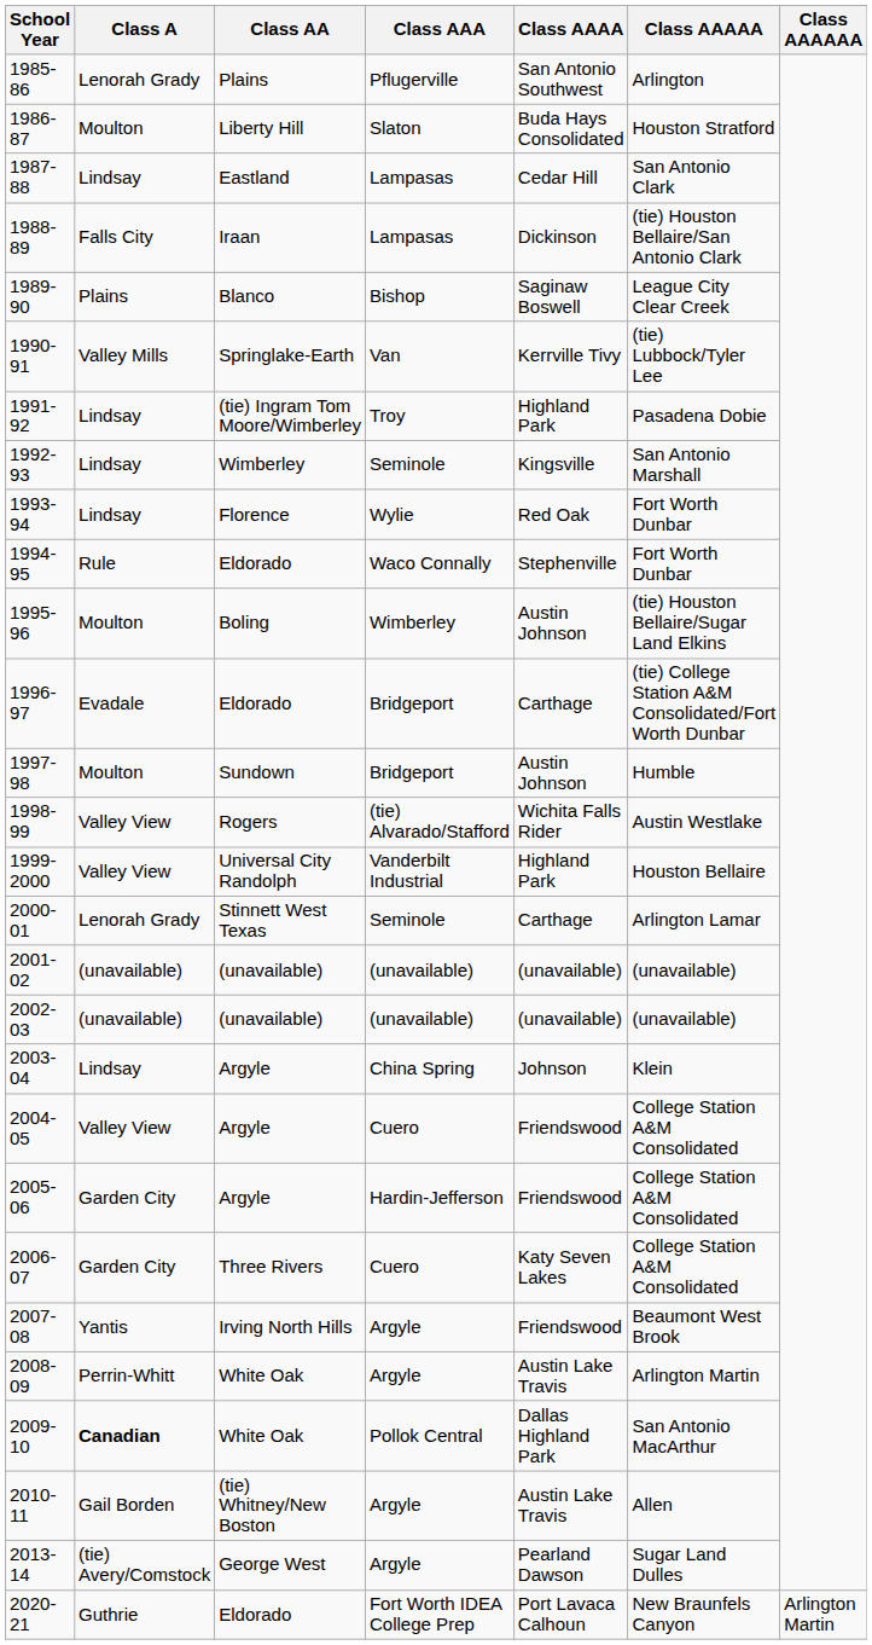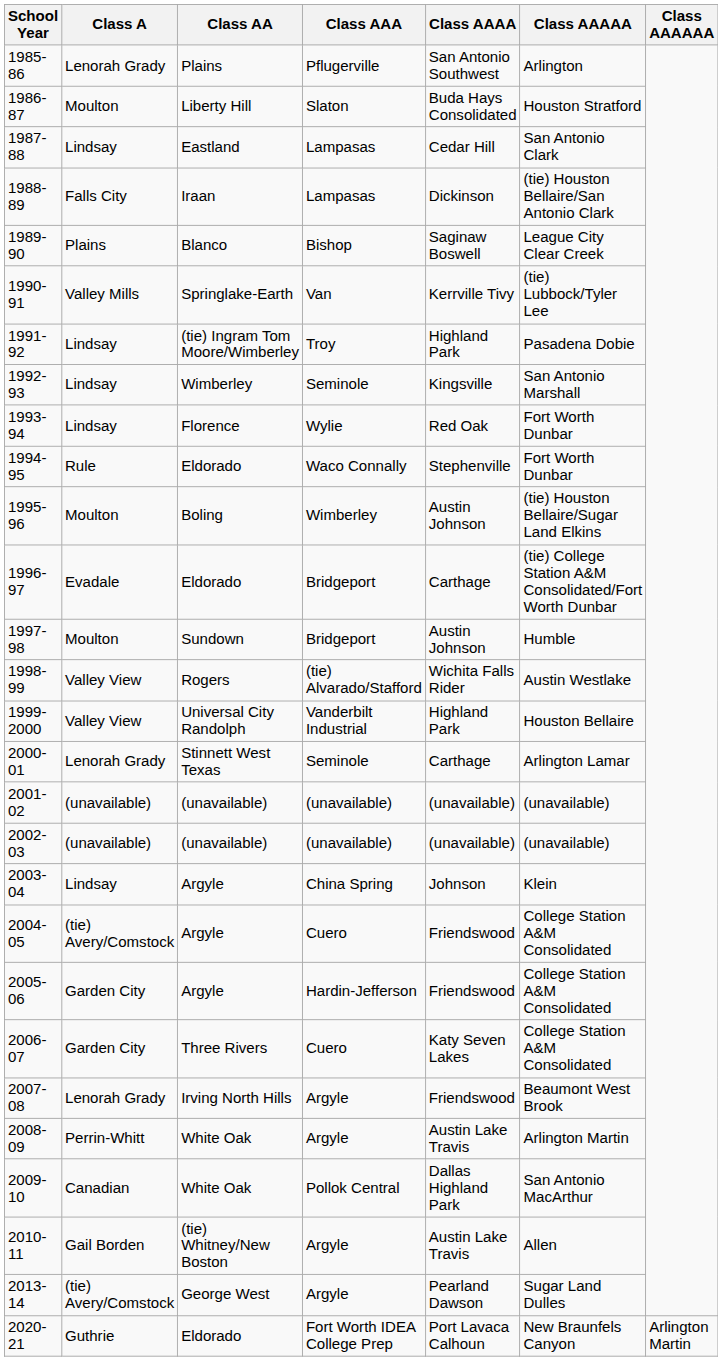 <table class="wikitable sortable">
 <tr>
 <th>School Year</th>
 <th>Class A</th>
 <th>Class AA</th>
 <th>Class AAA</th>
 <th>Class AAAA</th>
 <th>Class AAAAA</th>
 <th>Class AAAAAA</th>
 </tr>
 <tr>
 <td>1985-86</td>
 <td>Lenorah Grady</td>
 <td>Plains</td>
 <td>Pflugerville</td>
 <td>San Antonio Southwest</td>
 <td>Arlington</td>
 <td rowspan="27"></td>
 </tr>
 <tr>
 <td>1986-87</td>
 <td>Moulton</td>
 <td>Liberty Hill</td>
 <td>Slaton</td>
 <td>Buda Hays Consolidated</td>
 <td>Houston Stratford</td>
 </tr>
 <tr>
 <td>1987-88</td>
 <td>Lindsay</td>
 <td>Eastland</td>
 <td>Lampasas</td>
 <td>Cedar Hill</td>
 <td>San Antonio Clark</td>
 </tr>
 <tr>
 <td>1988-89</td>
 <td>Falls City</td>
 <td>Iraan</td>
 <td>Lampasas</td>
 <td>Dickinson</td>
 <td>(tie) Houston Bellaire/San Antonio Clark</td>
 </tr>
 <tr>
 <td>1989-90</td>
 <td>Plains</td>
 <td>Blanco</td>
 <td>Bishop</td>
 <td>Saginaw Boswell</td>
 <td>League City Clear Creek</td>
 </tr>
 <tr>
 <td>1990-91</td>
 <td>Valley Mills</td>
 <td>Springlake-Earth</td>
 <td>Van</td>
 <td>Kerrville Tivy</td>
 <td>(tie) Lubbock/Tyler Lee</td>
 </tr>
 <tr>
 <td>1991-92</td>
 <td>Lindsay</td>
 <td>(tie) Ingram Tom Moore/Wimberley</td>
 <td>Troy</td>
 <td>Highland Park</td>
 <td>Pasadena Dobie</td>
 </tr>
 <tr>
 <td>1992-93</td>
 <td>Lindsay</td>
 <td>Wimberley</td>
 <td>Seminole</td>
 <td>Kingsville</td>
 <td>San Antonio Marshall</td>
 </tr>
 <tr>
 <td>1993-94</td>
 <td>Lindsay</td>
 <td>Florence</td>
 <td>Wylie</td>
 <td>Red Oak</td>
 <td>Fort Worth Dunbar</td>
 </tr>
 <tr>
 <td>1994-95</td>
 <td>Rule</td>
 <td>Eldorado</td>
 <td>Waco Connally</td>
 <td>Stephenville</td>
 <td>Fort Worth Dunbar</td>
 </tr>
 <tr>
 <td>1995-96</td>
 <td>Moulton</td>
 <td>Boling</td>
 <td>Wimberley</td>
 <td>Austin Johnson</td>
 <td>(tie) Houston Bellaire/Sugar Land Elkins</td>
 </tr>
 <tr>
 <td>1996-97</td>
 <td>Evadale</td>
 <td>Eldorado</td>
 <td>Bridgeport</td>
 <td>Carthage</td>
 <td>(tie) College Station A&M Consolidated/Fort Worth Dunbar</td>
 </tr>
 <tr>
 <td>1997-98</td>
 <td>Moulton</td>
 <td>Sundown</td>
 <td>Bridgeport</td>
 <td>Austin Johnson</td>
 <td>Humble</td>
 </tr>
 <tr>
 <td>1998-99</td>
 <td>Valley View</td>
 <td>Rogers</td>
 <td>(tie) Alvarado/Stafford</td>
 <td>Wichita Falls Rider</td>
 <td>Austin Westlake</td>
 </tr>
 <tr>
 <td>1999-2000</td>
 <td>Valley View</td>
 <td>Universal City Randolph</td>
 <td>Vanderbilt Industrial</td>
 <td>Highland Park</td>
 <td>Houston Bellaire</td>
 </tr>
 <tr>
 <td>2000-01</td>
 <td>Lenorah Grady</td>
 <td>Stinnett West Texas</td>
 <td>Seminole</td>
 <td>Carthage</td>
 <td>Arlington Lamar</td>
 </tr>
 <tr>
 <td>2001-02</td>
 <td>(unavailable)</td>
 <td>(unavailable)</td>
 <td>(unavailable)</td>
 <td>(unavailable)</td>
 <td>(unavailable)</td>
 </tr>
 <tr>
 <td>2002-03</td>
 <td>(unavailable)</td>
 <td>(unavailable)</td>
 <td>(unavailable)</td>
 <td>(unavailable)</td>
 <td>(unavailable)</td>
 </tr>
 <tr>
 <td>2003-04</td>
 <td>Lindsay</td>
 <td>Argyle</td>
 <td>China Spring</td>
 <td>Johnson</td>
 <td>Klein</td>
 </tr>
 <tr>
 <td>2004-05</td>
-<td>Valley View</td>
+<td>(tie) Avery/Comstock</td>
 <td>Argyle</td>
 <td>Cuero</td>
 <td>Friendswood</td>
 <td>College Station A&M Consolidated</td>
 </tr>
 <tr>
 <td>2005-06</td>
 <td>Garden City</td>
 <td>Argyle</td>
 <td>Hardin-Jefferson</td>
 <td>Friendswood</td>
 <td>College Station A&M Consolidated</td>
 </tr>
 <tr>
 <td>2006-07</td>
 <td>Garden City</td>
 <td>Three Rivers</td>
 <td>Cuero</td>
 <td>Katy Seven Lakes</td>
 <td>College Station A&M Consolidated</td>
 </tr>
 <tr>
 <td>2007-08</td>
-<td>Yantis</td>
+<td>Lenorah Grady</td>
 <td>Irving North Hills</td>
 <td>Argyle</td>
 <td>Friendswood</td>
 <td>Beaumont West Brook</td>
 </tr>
 <tr>
 <td>2008-09</td>
 <td>Perrin-Whitt</td>
 <td>White Oak</td>
 <td>Argyle</td>
 <td>Austin Lake Travis</td>
 <td>Arlington Martin</td>
 </tr>
 <tr>
 <td>2009-10</td>
-<td><strong>Canadian</strong></td>
+<td>Canadian</td>
 <td>White Oak</td>
 <td>Pollok Central</td>
 <td>Dallas Highland Park</td>
 <td>San Antonio MacArthur</td>
 </tr>
 <tr>
 <td>2010-11</td>
 <td>Gail Borden</td>
 <td>(tie) Whitney/New Boston</td>
 <td>Argyle</td>
 <td>Austin Lake Travis</td>
 <td>Allen</td>
 </tr>
 <tr>
 <td>2013-14</td>
 <td>(tie) Avery/Comstock</td>
 <td>George West</td>
 <td>Argyle</td>
 <td>Pearland Dawson</td>
 <td>Sugar Land Dulles</td>
 </tr>
 <tr>
 <td>2020-21</td>
 <td>Guthrie</td>
 <td>Eldorado</td>
 <td>Fort Worth IDEA College Prep</td>
 <td>Port Lavaca Calhoun</td>
 <td>New Braunfels Canyon</td>
 <td>Arlington Martin</td>
 </tr>
 </table>
